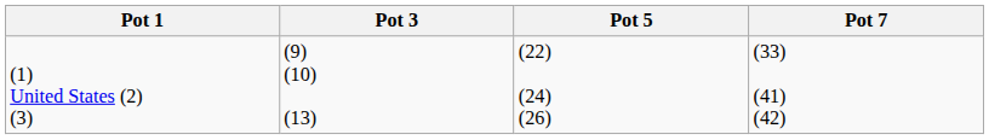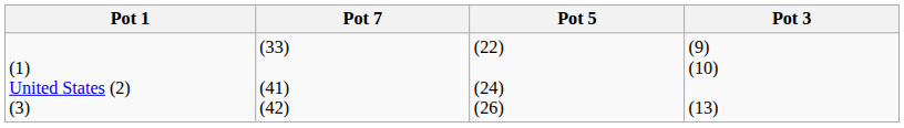 <table class=wikitable width=800>
 <tr>
 <th width=28%>Pot 1</th>
+<th width=24%>Pot 7</th>
+<th width=24%>Pot 5</th>
 <th width=24%>Pot 3</th>
-<th width=24%>Pot 5</th>
-<th width=24%>Pot 7</th>
 </tr>
 <tr valign=top>
 <td><br> (1)<br> <a href='#'>United States</a> (2) <br> (3)</td>
+<td> (33)<br><br> (41)<br> (42)</td>
+<td> (22)<br><br> (24)<br> (26)</td>
 <td> (9) <br> (10)<br><br> (13)</td>
-<td> (22)<br><br> (24)<br> (26)</td>
-<td> (33)<br><br> (41)<br> (42)</td>
 </tr>
 </table>
